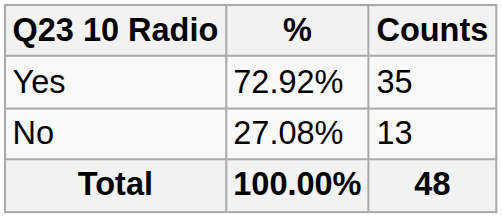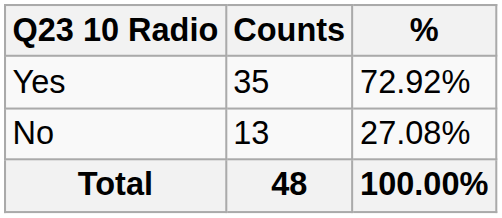 <table class="wikitable sortable">
 <tr>
 <th>Q23 10 Radio</th>
+<th>Counts</th>
 <th>%</th>
-<th>Counts</th>
 </tr>
 <tr>
 <td>Yes</td>
+<td>35</td>
 <td>72.92%</td>
-<td>35</td>
 </tr>
 <tr>
 <td>No</td>
+<td>13</td>
 <td>27.08%</td>
-<td>13</td>
 </tr>
 <tr>
 <th>Total</th>
+<th>48</th>
 <th>100.00%</th>
-<th>48</th>
 </tr>
 </table>
